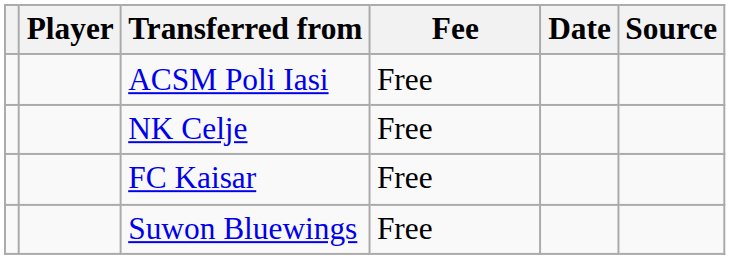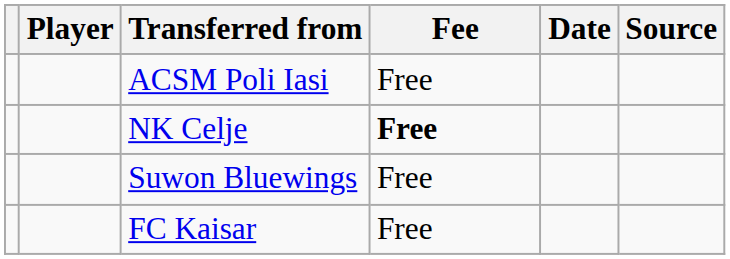 <table class="wikitable plainrowheaders sortable">
 <tr>
 <th></th>
 <th scope="col">Player</th>
 <th>Transferred from</th>
 <th style="width: 80px;">Fee</th>
 <th scope="col">Date</th>
 <th scope="col">Source</th>
 </tr>
 <tr>
 <td align="center"></td>
 <td></td>
 <td> <a href='#'>ACSM Poli Iasi</a></td>
 <td>Free</td>
 <td></td>
 <td></td>
 </tr>
 <tr>
 <td align="center"></td>
 <td></td>
 <td> <a href='#'>NK Celje</a></td>
+<td><strong>Free</strong></td>
+<td></td>
+<td></td>
+</tr>
+<tr>
+<td align="center"></td>
+<td></td>
+<td> <a href='#'>Suwon Bluewings</a></td>
 <td>Free</td>
 <td></td>
 <td></td>
 </tr>
 <tr>
 <td align="center"></td>
 <td></td>
 <td> <a href='#'>FC Kaisar</a></td>
 <td>Free</td>
 <td></td>
 <td></td>
 </tr>
-<tr>
-<td align="center"></td>
-<td></td>
-<td> <a href='#'>Suwon Bluewings</a></td>
-<td>Free</td>
-<td></td>
-<td></td>
-</tr>
 </table>
